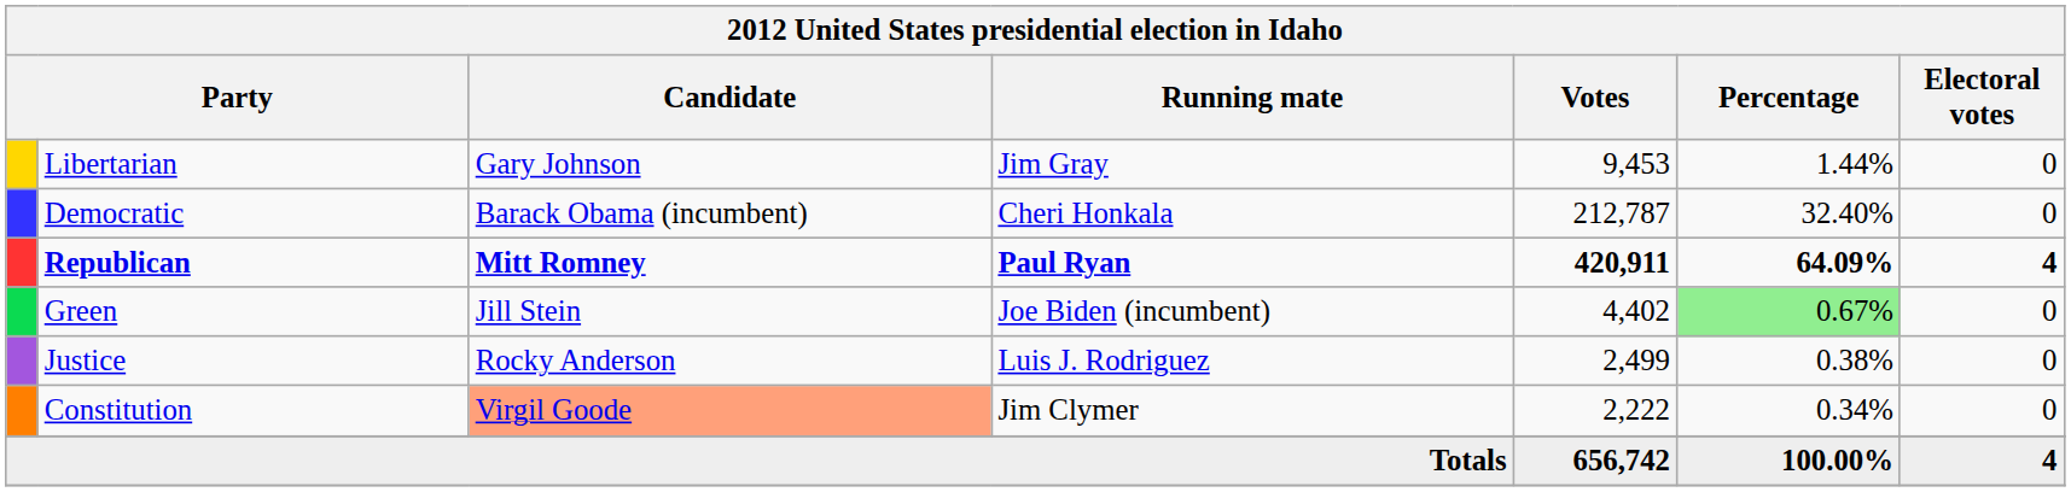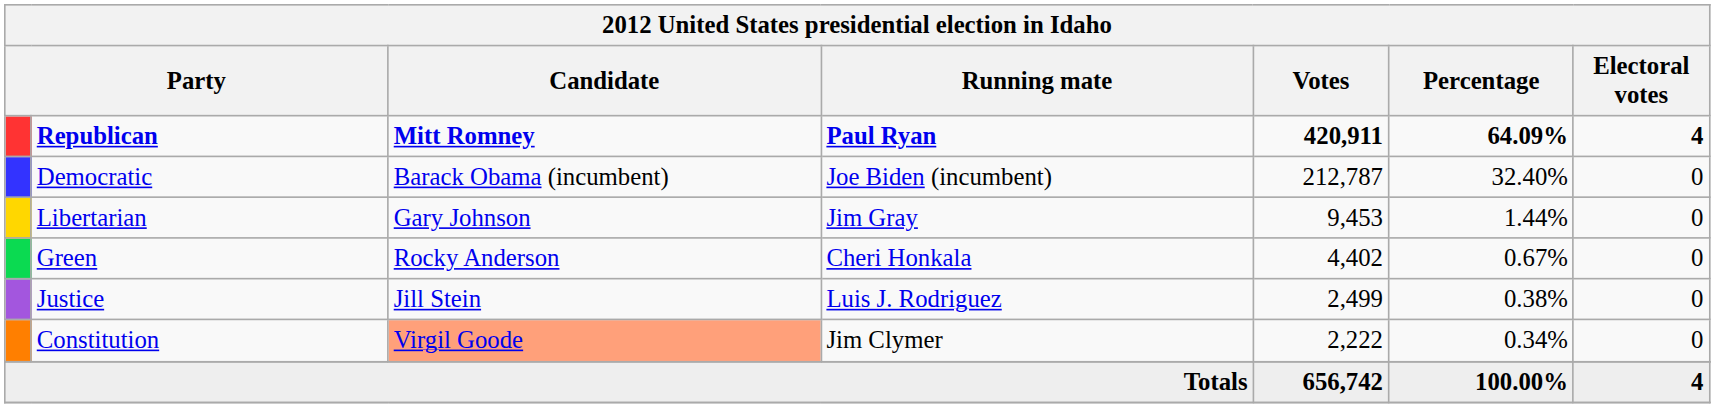 <table class="wikitable" style="font-size: 95%;">
 <tr>
 <th colspan="7">2012 United States presidential election in Idaho</th>
 </tr>
 <tr>
 <th colspan="2" style="width: 15em">Party</th>
 <th style="width: 17em">Candidate</th>
 <th style="width: 17em">Running mate</th>
 <th style="width: 5em">Votes</th>
 <th style="width: 7em">Percentage</th>
 <th style="width: 5em">Electoral votes</th>
 </tr>
 <tr>
+<th style="background-color:#FF3333; width: 3px"></th>
+<td style="width: 130px"><strong><a href='#'>Republican</a></strong></td>
+<td><strong><a href='#'>Mitt Romney</a></strong></td>
+<td><strong><a href='#'>Paul Ryan</a></strong></td>
+<td align="right"><strong>420,911</strong></td>
+<td align="right"><strong>64.09%</strong></td>
+<td align="right"><strong>4</strong></td>
+</tr>
+<tr>
+<th style="background-color:#3333FF; width: 3px"></th>
+<td style="width: 130px"><a href='#'>Democratic</a></td>
+<td><a href='#'>Barack Obama</a> (incumbent)</td>
+<td><a href='#'>Joe Biden</a> (incumbent)</td>
+<td align="right">212,787</td>
+<td align="right">32.40%</td>
+<td align="right">0</td>
+</tr>
+<tr>
 <th style="background-color:#FFD700; width: 3px"></th>
 <td style="width: 130px"><a href='#'>Libertarian</a></td>
 <td><a href='#'>Gary Johnson</a></td>
 <td><a href='#'>Jim Gray</a></td>
 <td align="right">9,453</td>
 <td align="right">1.44%</td>
 <td align="right">0</td>
 </tr>
 <tr>
-<th style="background-color:#3333FF; width: 3px"></th>
-<td style="width: 130px"><a href='#'>Democratic</a></td>
-<td><a href='#'>Barack Obama</a> (incumbent)</td>
-<td><a href='#'>Cheri Honkala</a></td>
-<td align="right">212,787</td>
-<td align="right">32.40%</td>
-<td align="right">0</td>
-</tr>
-<tr>
-<th style="background-color:#FF3333; width: 3px"></th>
-<td style="width: 130px"><strong><a href='#'>Republican</a></strong></td>
-<td><strong><a href='#'>Mitt Romney</a></strong></td>
-<td><strong><a href='#'>Paul Ryan</a></strong></td>
-<td align="right"><strong>420,911</strong></td>
-<td align="right"><strong>64.09%</strong></td>
-<td align="right"><strong>4</strong></td>
-</tr>
-<tr>
 <th style="background-color:#0BDA51; width: 3px"></th>
 <td style="width: 130px"><a href='#'>Green</a></td>
-<td><a href='#'>Jill Stein</a></td>
-<td><a href='#'>Joe Biden</a> (incumbent)</td>
+<td><a href='#'>Rocky Anderson</a></td>
+<td><a href='#'>Cheri Honkala</a></td>
 <td align="right">4,402</td>
-<td align="right" style="background: lightgreen;">0.67%</td>
+<td align="right">0.67%</td>
 <td align="right">0</td>
 </tr>
 <tr>
 <th style="background-color:#A356DE; width: 3px"></th>
 <td style="width: 130px"><a href='#'>Justice</a></td>
-<td><a href='#'>Rocky Anderson</a></td>
+<td><a href='#'>Jill Stein</a></td>
 <td><a href='#'>Luis J. Rodriguez</a></td>
 <td align="right">2,499</td>
 <td align="right">0.38%</td>
 <td align="right">0</td>
 </tr>
 <tr>
 <th style="background-color:#FF7F00; width: 3px"></th>
 <td style="width: 130px"><a href='#'>Constitution</a></td>
 <td style="background: lightsalmon;"><a href='#'>Virgil Goode</a></td>
 <td>Jim Clymer</td>
 <td align="right">2,222</td>
 <td align="right">0.34%</td>
 <td align="right">0</td>
 </tr>
 <tr>
 </tr>
 <tr bgcolor="#EEEEEE">
 <td colspan="4" align="right"><strong>Totals</strong></td>
 <td align="right"><strong>656,742</strong></td>
 <td align="right"><strong>100.00%</strong></td>
 <td align="right"><strong>4</strong></td>
 </tr>
 <tr bgcolor="#EEEEEE">
 </tr>
 </table>
